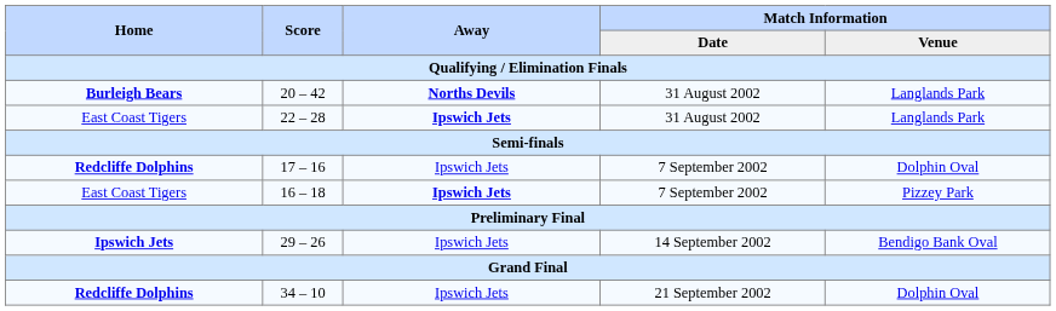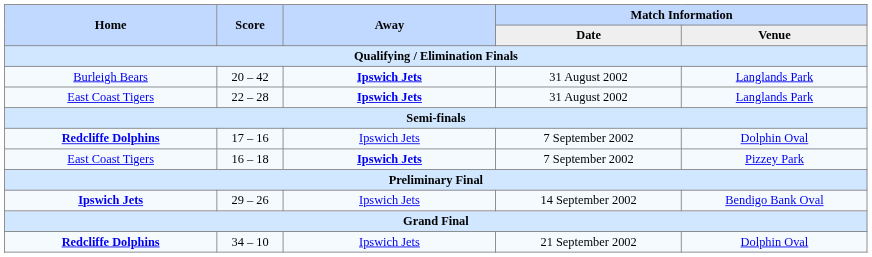 <table border=1 style="border-collapse:collapse; font-size:90%; text-align:center;" cellpadding=3 cellspacing=0>
 <tr bgcolor=#C1D8FF>
 <th rowspan=2 width=16%>Home</th>
 <th rowspan=2 width=5%>Score</th>
 <th rowspan=2 width=16%>Away</th>
 <th colspan=6>Match Information</th>
 </tr>
 <tr bgcolor=#EFEFEF>
 <th width=14%>Date</th>
 <th width=14%>Venue</th>
 </tr>
 <tr bgcolor="#D0E7FF">
 <td colspan=7><strong>Qualifying / Elimination Finals</strong></td>
 </tr>
 <tr bgcolor=#F5FAFF>
-<td><strong> <a href='#'>Burleigh Bears</a></strong></td>
+<td> <a href='#'>Burleigh Bears</a></td>
 <td>20 – 42</td>
-<td> <strong><a href='#'>Norths Devils</a></strong></td>
+<td> <strong><a href='#'>Ipswich Jets</a></strong></td>
 <td>31 August 2002</td>
 <td><a href='#'>Langlands Park</a></td>
 </tr>
 <tr bgcolor=#F5FAFF>
 <td> <a href='#'>East Coast Tigers</a></td>
 <td>22 – 28</td>
 <td> <strong><a href='#'>Ipswich Jets</a></strong></td>
 <td>31 August 2002</td>
 <td><a href='#'>Langlands Park</a></td>
 </tr>
 <tr bgcolor="#D0E7FF">
 <td colspan=7><strong>Semi-finals</strong></td>
 </tr>
 <tr bgcolor=#F5FAFF>
 <td> <strong><a href='#'>Redcliffe Dolphins</a></strong></td>
 <td>17 – 16</td>
 <td> <a href='#'>Ipswich Jets</a></td>
 <td>7 September 2002</td>
 <td><a href='#'>Dolphin Oval</a></td>
 </tr>
 <tr bgcolor=#F5FAFF>
 <td> <a href='#'>East Coast Tigers</a></td>
 <td>16 – 18</td>
 <td> <strong><a href='#'>Ipswich Jets</a></strong></td>
 <td>7 September 2002</td>
 <td><a href='#'>Pizzey Park</a></td>
 </tr>
 <tr bgcolor="#D0E7FF">
 <td colspan=7><strong>Preliminary Final</strong></td>
 </tr>
 <tr bgcolor=#F5FAFF>
 <td> <strong><a href='#'>Ipswich Jets</a></strong></td>
 <td>29 – 26</td>
 <td> <a href='#'>Ipswich Jets</a></td>
 <td>14 September 2002</td>
 <td><a href='#'>Bendigo Bank Oval</a></td>
 </tr>
 <tr bgcolor="#D0E7FF">
 <td colspan=7><strong>Grand Final</strong></td>
 </tr>
 <tr bgcolor=#F5FAFF>
 <td> <strong><a href='#'>Redcliffe Dolphins</a></strong></td>
 <td>34 – 10</td>
 <td> <a href='#'>Ipswich Jets</a></td>
 <td>21 September 2002</td>
 <td><a href='#'>Dolphin Oval</a></td>
 </tr>
 </table>
